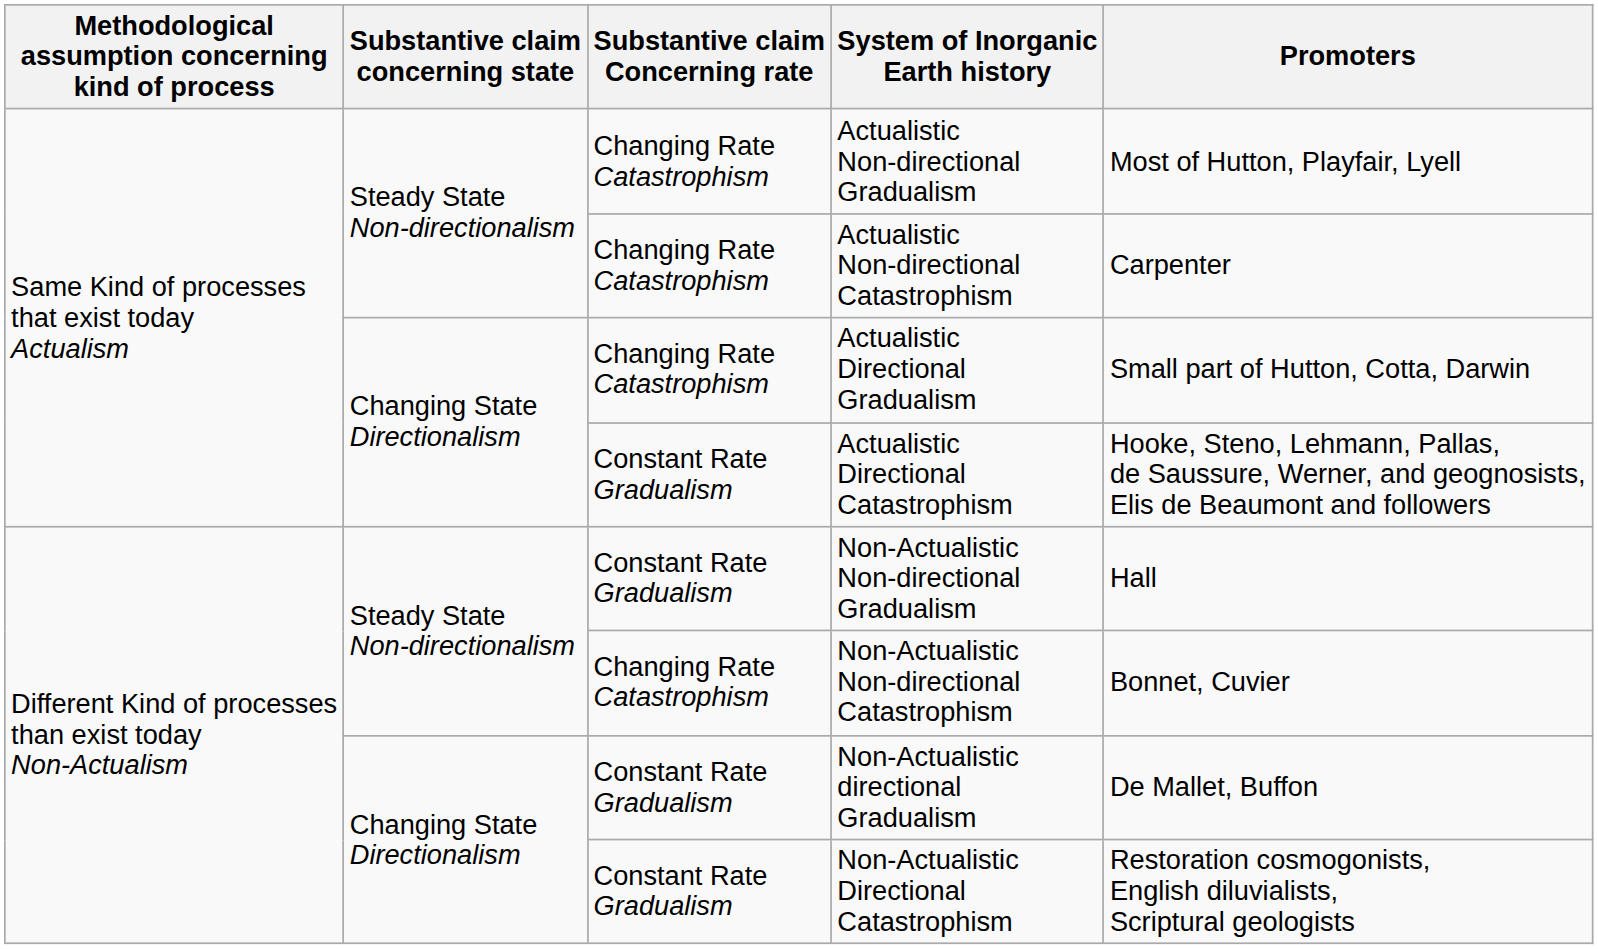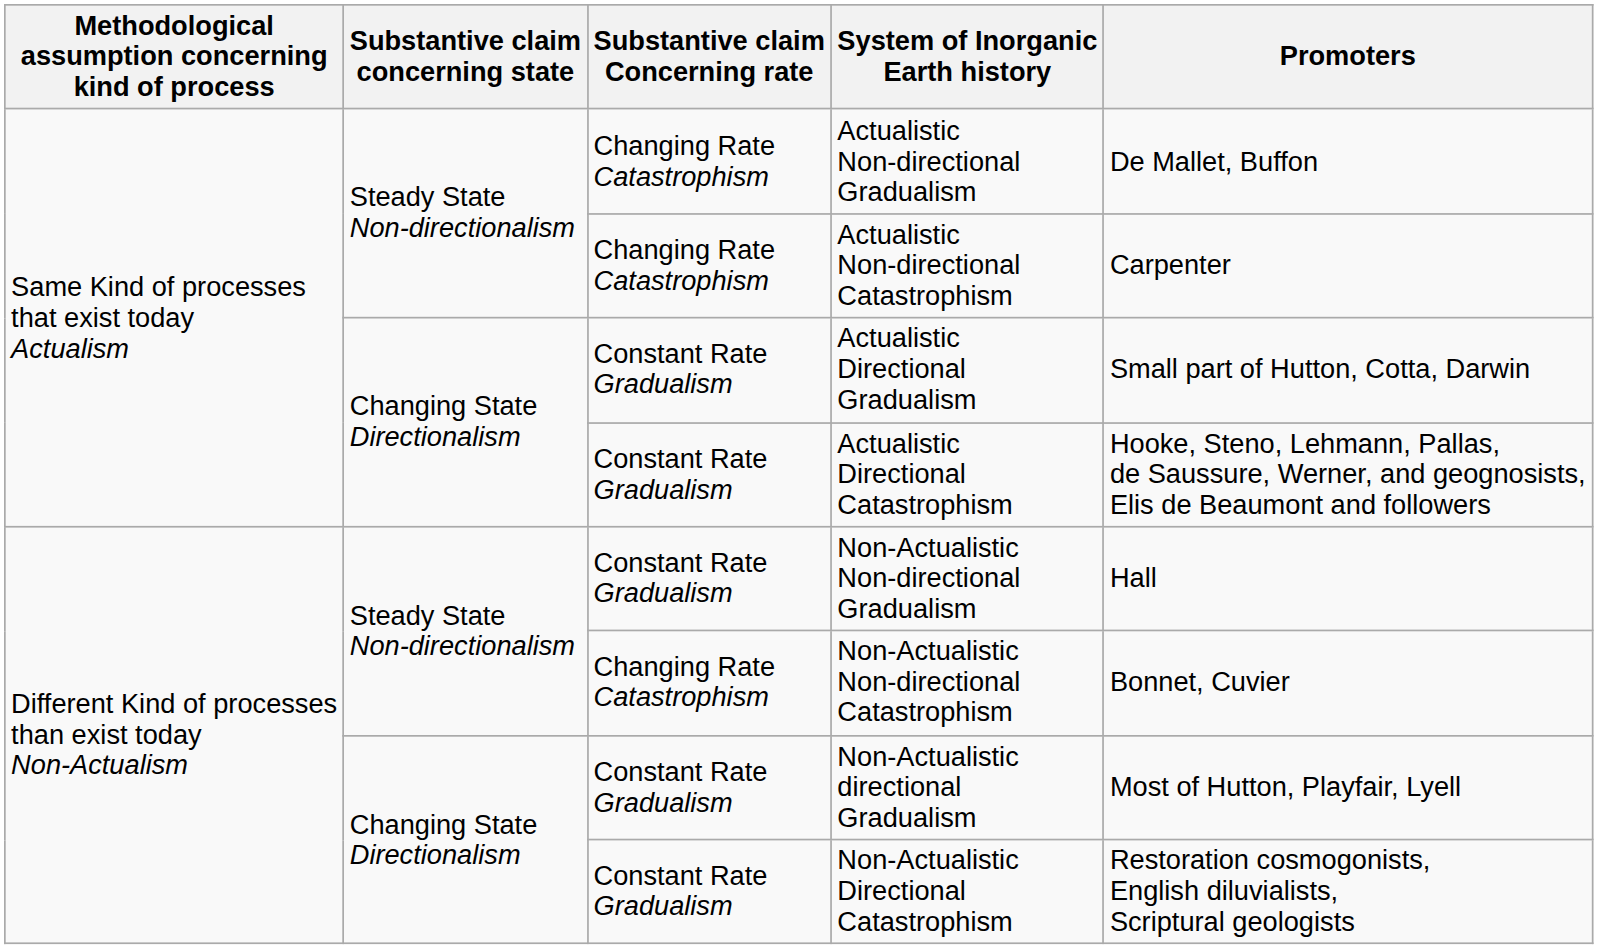 <table class="wikitable">
 <tr>
 <th>Methodological<br>assumption concerning<br>kind of process</th>
 <th>Substantive claim<br>concerning state</th>
 <th>Substantive claim<br>Concerning rate</th>
 <th>System of Inorganic<br>Earth history</th>
 <th>Promoters</th>
 </tr>
 <tr>
 <td rowspan="4">Same Kind of processes<br>that exist today<br><em>Actualism</em></td>
 <td rowspan="2">Steady State<br><em>Non-directionalism</em></td>
 <td>Changing Rate<br><em>Catastrophism</em></td>
 <td>Actualistic<br>Non-directional<br>Gradualism</td>
-<td>Most of Hutton, Playfair, Lyell</td>
+<td>De Mallet, Buffon</td>
 </tr>
 <tr>
 <td>Changing Rate<br><em>Catastrophism</em></td>
 <td>Actualistic<br>Non-directional<br>Catastrophism</td>
 <td>Carpenter</td>
 </tr>
 <tr>
 <td rowspan="2">Changing State<br><em>Directionalism</em></td>
-<td>Changing Rate<br><em>Catastrophism</em></td>
+<td>Constant Rate<br><em>Gradualism</em></td>
 <td>Actualistic<br>Directional<br>Gradualism</td>
 <td>Small part of Hutton, Cotta, Darwin</td>
 </tr>
 <tr>
 <td>Constant Rate<br><em>Gradualism</em></td>
 <td>Actualistic<br>Directional<br>Catastrophism</td>
 <td>Hooke, Steno, Lehmann, Pallas,<br>de Saussure, Werner, and geognosists,<br>Elis de Beaumont and followers</td>
 </tr>
 <tr>
 <td rowspan="4">Different Kind of processes<br>than exist today<br><em>Non-Actualism</em></td>
 <td rowspan="2">Steady State<br><em>Non-directionalism</em></td>
 <td>Constant Rate<br><em>Gradualism</em></td>
 <td>Non-Actualistic<br>Non-directional<br>Gradualism</td>
 <td>Hall</td>
 </tr>
 <tr>
 <td>Changing Rate<br><em>Catastrophism</em></td>
 <td>Non-Actualistic<br>Non-directional<br>Catastrophism</td>
 <td>Bonnet, Cuvier</td>
 </tr>
 <tr>
 <td rowspan="2">Changing State<br><em>Directionalism</em></td>
 <td>Constant Rate<br><em>Gradualism</em></td>
 <td>Non-Actualistic<br>directional<br>Gradualism</td>
-<td>De Mallet, Buffon</td>
+<td>Most of Hutton, Playfair, Lyell</td>
 </tr>
 <tr>
 <td>Constant Rate<br><em>Gradualism</em></td>
 <td>Non-Actualistic<br>Directional<br>Catastrophism</td>
 <td>Restoration cosmogonists,<br>English diluvialists,<br>Scriptural geologists</td>
 </tr>
 </table>
